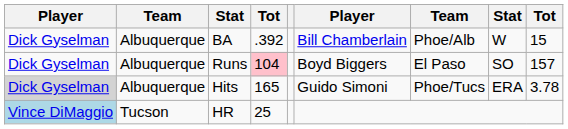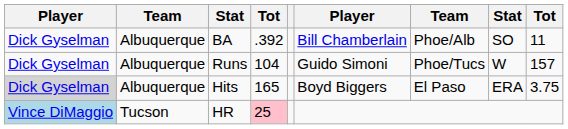 <table class="wikitable">
 <tr>
 <th>Player</th>
 <th>Team</th>
 <th>Stat</th>
 <th>Tot</th>
 <th></th>
 <th>Player</th>
 <th>Team</th>
 <th>Stat</th>
 <th>Tot</th>
 </tr>
 <tr>
 <td><a href='#'>Dick Gyselman</a></td>
 <td>Albuquerque</td>
 <td>BA</td>
 <td>.392</td>
 <td></td>
 <td><a href='#'>Bill Chamberlain</a></td>
 <td>Phoe/Alb</td>
-<td>W</td>
-<td>15</td>
+<td>SO</td>
+<td>11</td>
 </tr>
 <tr>
 <td><a href='#'>Dick Gyselman</a></td>
 <td>Albuquerque</td>
 <td>Runs</td>
-<td style="background: pink;">104</td>
+<td>104</td>
 <td></td>
-<td>Boyd Biggers</td>
-<td>El Paso</td>
-<td>SO</td>
+<td>Guido Simoni</td>
+<td>Phoe/Tucs</td>
+<td>W</td>
 <td>157</td>
 </tr>
 <tr>
 <td style="background: lightgrey;"><a href='#'>Dick Gyselman</a></td>
 <td>Albuquerque</td>
 <td>Hits</td>
 <td>165</td>
 <td></td>
-<td>Guido Simoni</td>
-<td>Phoe/Tucs</td>
+<td>Boyd Biggers</td>
+<td>El Paso</td>
 <td>ERA</td>
-<td>3.78</td>
+<td>3.75</td>
 </tr>
 <tr>
 <td style="background: lightblue;"><a href='#'>Vince DiMaggio</a></td>
 <td>Tucson</td>
 <td>HR</td>
-<td>25</td>
+<td style="background: pink;">25</td>
 <td></td>
 </tr>
 </table>
